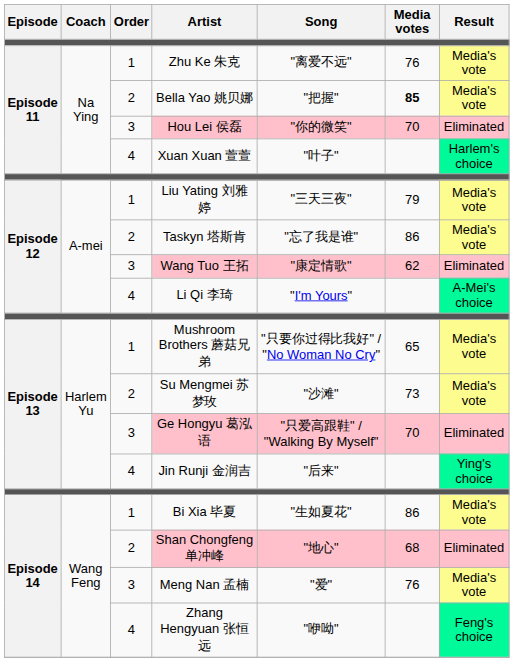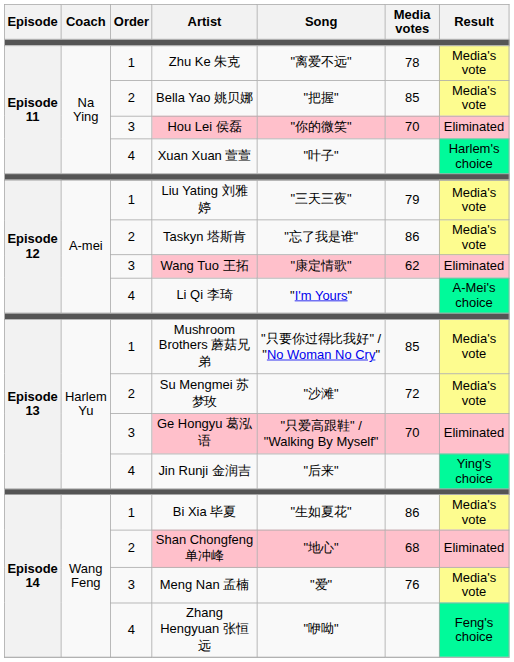 <table class="wikitable" style="text-align:center; width:100%;">
 <tr>
 <th style="width:10%;">Episode</th>
 <th style="width:10%;">Coach</th>
 <th style="width:05%;">Order</th>
 <th style="width:22%;">Artist</th>
 <th style="width:28%;">Song</th>
 <th style="width:11%;">Media votes</th>
 <th style="width:14%;">Result</th>
 </tr>
 <tr>
 <td colspan="7" style="background:#555555;"></td>
 </tr>
 <tr>
 <th rowspan="5" scope="row">Episode 11<br><small></small></th>
 <td rowspan="5">Na Ying</td>
 </tr>
 <tr>
 <td>1</td>
 <td>Zhu Ke 朱克</td>
 <td>"离爱不远"</td>
-<td>76</td>
+<td>78</td>
 <td style="background:#fdfc8f;">Media's vote</td>
 </tr>
 <tr>
 <td>2</td>
 <td>Bella Yao 姚贝娜</td>
 <td>"把握"</td>
-<td><strong>85</strong></td>
+<td>85</td>
 <td style="background:#fdfc8f;">Media's vote</td>
 </tr>
 <tr>
 <td>3</td>
 <td style="background:pink;">Hou Lei 侯磊</td>
 <td style="background:pink;">"你的微笑"</td>
 <td style="background:pink;">70</td>
 <td style="background:pink;">Eliminated</td>
 </tr>
 <tr>
 <td>4</td>
 <td>Xuan Xuan 萱萱</td>
 <td>"叶子"</td>
 <td></td>
 <td style="background:#00fa9a;">Harlem's choice</td>
 </tr>
 <tr>
 <td colspan="9" style="background:#555555;"></td>
 </tr>
 <tr>
 <th rowspan="5" scope="row">Episode 12<br><small></small></th>
 <td rowspan="5">A-mei</td>
 </tr>
 <tr>
 <td>1</td>
 <td>Liu Yating 刘雅婷</td>
 <td>"三天三夜"</td>
 <td>79</td>
 <td style="background:#fdfc8f;">Media's vote</td>
 </tr>
 <tr>
 <td>2</td>
 <td>Taskyn 塔斯肯</td>
 <td>"忘了我是谁"</td>
 <td>86</td>
 <td style="background:#fdfc8f;">Media's vote</td>
 </tr>
 <tr>
 <td>3</td>
 <td style="background:pink;">Wang Tuo 王拓</td>
 <td style="background:pink;">"康定情歌"</td>
 <td style="background:pink;">62</td>
 <td style="background:pink;">Eliminated</td>
 </tr>
 <tr>
 <td>4</td>
 <td>Li Qi 李琦</td>
 <td>"<a href='#'>I'm Yours</a>"</td>
 <td></td>
 <td style="background:#00fa9a;">A-Mei's choice</td>
 </tr>
 <tr>
 <td colspan="7" style="background:#555555;"></td>
 </tr>
 <tr>
 <th rowspan="5" scope="row">Episode 13<br><small></small></th>
 <td rowspan="5">Harlem Yu</td>
 </tr>
 <tr>
 <td>1</td>
 <td>Mushroom Brothers 蘑菇兄弟</td>
 <td>"只要你过得比我好" / "<a href='#'>No Woman No Cry</a>"</td>
-<td>65</td>
+<td>85</td>
 <td style="background:#fdfc8f;">Media's vote</td>
 </tr>
 <tr>
 <td>2</td>
 <td>Su Mengmei 苏梦玫</td>
 <td>"沙滩"</td>
-<td>73</td>
+<td>72</td>
 <td style="background:#fdfc8f;">Media's vote</td>
 </tr>
 <tr>
 <td>3</td>
 <td style="background:pink;">Ge Hongyu 葛泓语</td>
 <td style="background:pink;">"只爱高跟鞋" / "Walking By Myself"</td>
 <td style="background:pink;">70</td>
 <td style="background:pink;">Eliminated</td>
 </tr>
 <tr>
 <td>4</td>
 <td>Jin Runji 金润吉</td>
 <td>"后来"</td>
 <td></td>
 <td style="background:#00fa9a;">Ying's choice</td>
 </tr>
 <tr>
 <td colspan="7" style="background:#555555;"></td>
 </tr>
 <tr>
 <th rowspan="5" scope="row">Episode 14<br><small></small></th>
 <td rowspan="5">Wang Feng</td>
 </tr>
 <tr>
 <td>1</td>
 <td>Bi Xia 毕夏</td>
 <td>"生如夏花"</td>
 <td>86</td>
 <td style="background:#fdfc8f;">Media's vote</td>
 </tr>
 <tr>
 <td>2</td>
 <td style="background:pink;">Shan Chongfeng 单冲峰</td>
 <td style="background:pink;">"地心"</td>
 <td style="background:pink;">68</td>
 <td style="background:pink;">Eliminated</td>
 </tr>
 <tr>
 <td>3</td>
 <td>Meng Nan 孟楠</td>
 <td>"爱"</td>
 <td>76</td>
 <td style="background:#fdfc8f;">Media's vote</td>
 </tr>
 <tr>
 <td>4</td>
 <td>Zhang Hengyuan 张恒远</td>
 <td>"咿呦"</td>
 <td></td>
 <td style="background:#00fa9a;">Feng's choice</td>
 </tr>
 <tr>
 </tr>
 </table>
